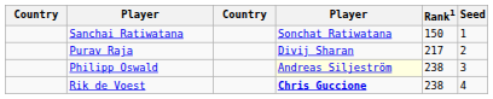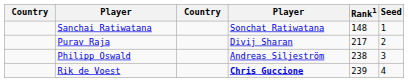 <table class="sortable wikitable">
 <tr>
 <th width="70">Country</th>
 <th width="175">Player</th>
 <th width="70">Country</th>
 <th width="175">Player</th>
 <th>Rank<sup>1</sup></th>
 <th>Seed</th>
 </tr>
 <tr>
 <td></td>
 <td><a href='#'>Sanchai Ratiwatana</a></td>
 <td></td>
 <td><a href='#'>Sonchat Ratiwatana</a></td>
-<td>150</td>
+<td>148</td>
 <td>1</td>
 </tr>
 <tr>
 <td></td>
 <td><a href='#'>Purav Raja</a></td>
 <td></td>
 <td><a href='#'>Divij Sharan</a></td>
 <td>217</td>
 <td>2</td>
 </tr>
 <tr>
 <td></td>
 <td><a href='#'>Philipp Oswald</a></td>
 <td></td>
-<td style="background: lightyellow;"><a href='#'>Andreas Siljeström</a></td>
+<td><a href='#'>Andreas Siljeström</a></td>
 <td>238</td>
 <td>3</td>
 </tr>
 <tr>
 <td></td>
 <td><a href='#'>Rik de Voest</a></td>
 <td></td>
 <td><strong><a href='#'>Chris Guccione</a></strong></td>
-<td>238</td>
+<td>239</td>
 <td>4</td>
 </tr>
 </table>
